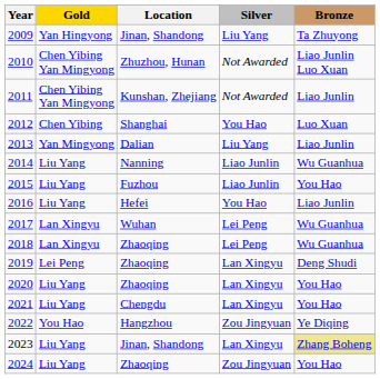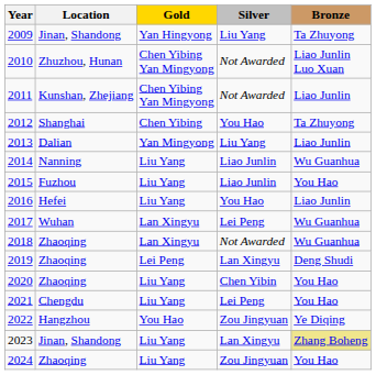 <table class="wikitable">
 <tr>
 <th>Year</th>
+<th>Location</th>
 <td align=center bgcolor="gold"><strong>Gold</strong></td>
-<th>Location</th>
 <td align=center bgcolor="silver"><strong>Silver</strong></td>
 <td align=center bgcolor="cc9966"><strong>Bronze</strong></td>
 </tr>
 <tr>
 <td><a href='#'>2009</a></td>
+<td><a href='#'>Jinan</a>, <a href='#'>Shandong</a></td>
 <td><a href='#'>Yan Hingyong</a></td>
-<td><a href='#'>Jinan</a>, <a href='#'>Shandong</a></td>
 <td><a href='#'>Liu Yang</a></td>
 <td><a href='#'>Ta Zhuyong</a></td>
 </tr>
 <tr>
 <td><a href='#'>2010</a></td>
+<td><a href='#'>Zhuzhou</a>, <a href='#'>Hunan</a></td>
 <td><a href='#'>Chen Yibing</a><br><a href='#'>Yan Mingyong</a></td>
-<td><a href='#'>Zhuzhou</a>, <a href='#'>Hunan</a></td>
 <td><em>Not Awarded</em></td>
 <td><a href='#'>Liao Junlin</a><br><a href='#'>Luo Xuan</a></td>
 </tr>
 <tr>
 <td><a href='#'>2011</a></td>
+<td><a href='#'>Kunshan</a>, <a href='#'>Zhejiang</a></td>
 <td><a href='#'>Chen Yibing</a><br><a href='#'>Yan Mingyong</a></td>
-<td><a href='#'>Kunshan</a>, <a href='#'>Zhejiang</a></td>
 <td><em>Not Awarded</em></td>
 <td><a href='#'>Liao Junlin</a></td>
 </tr>
 <tr>
 <td><a href='#'>2012</a></td>
+<td><a href='#'>Shanghai</a></td>
 <td><a href='#'>Chen Yibing</a></td>
-<td><a href='#'>Shanghai</a></td>
 <td><a href='#'>You Hao</a></td>
-<td><a href='#'>Luo Xuan</a></td>
+<td><a href='#'>Ta Zhuyong</a></td>
 </tr>
 <tr>
 <td><a href='#'>2013</a></td>
+<td><a href='#'>Dalian</a></td>
 <td><a href='#'>Yan Mingyong</a></td>
-<td><a href='#'>Dalian</a></td>
 <td><a href='#'>Liu Yang</a></td>
 <td><a href='#'>Liao Junlin</a></td>
 </tr>
 <tr>
 <td><a href='#'>2014</a></td>
+<td><a href='#'>Nanning</a></td>
 <td><a href='#'>Liu Yang</a></td>
-<td><a href='#'>Nanning</a></td>
 <td><a href='#'>Liao Junlin</a></td>
 <td><a href='#'>Wu Guanhua</a></td>
 </tr>
 <tr>
 <td><a href='#'>2015</a></td>
+<td><a href='#'>Fuzhou</a></td>
 <td><a href='#'>Liu Yang</a></td>
-<td><a href='#'>Fuzhou</a></td>
 <td><a href='#'>Liao Junlin</a></td>
 <td><a href='#'>You Hao</a></td>
 </tr>
 <tr>
 <td><a href='#'>2016</a></td>
+<td><a href='#'>Hefei</a></td>
 <td><a href='#'>Liu Yang</a></td>
-<td><a href='#'>Hefei</a></td>
 <td><a href='#'>You Hao</a></td>
 <td><a href='#'>Liao Junlin</a></td>
 </tr>
 <tr>
 <td><a href='#'>2017</a></td>
+<td><a href='#'>Wuhan</a></td>
 <td><a href='#'>Lan Xingyu</a></td>
-<td><a href='#'>Wuhan</a></td>
 <td><a href='#'>Lei Peng</a></td>
 <td><a href='#'>Wu Guanhua</a></td>
 </tr>
 <tr>
 <td><a href='#'>2018</a></td>
+<td><a href='#'>Zhaoqing</a></td>
 <td><a href='#'>Lan Xingyu</a></td>
-<td><a href='#'>Zhaoqing</a></td>
-<td><a href='#'>Lei Peng</a></td>
+<td><em>Not Awarded</em></td>
 <td><a href='#'>Wu Guanhua</a></td>
 </tr>
 <tr>
 <td><a href='#'>2019</a></td>
+<td><a href='#'>Zhaoqing</a></td>
 <td><a href='#'>Lei Peng</a></td>
-<td><a href='#'>Zhaoqing</a></td>
 <td><a href='#'>Lan Xingyu</a></td>
 <td><a href='#'>Deng Shudi</a></td>
 </tr>
 <tr>
 <td><a href='#'>2020</a></td>
+<td><a href='#'>Zhaoqing</a></td>
 <td><a href='#'>Liu Yang</a></td>
-<td><a href='#'>Zhaoqing</a></td>
-<td><a href='#'>Lan Xingyu</a></td>
+<td><a href='#'>Chen Yibin</a></td>
 <td><a href='#'>You Hao</a></td>
 </tr>
 <tr>
 <td><a href='#'>2021</a></td>
+<td><a href='#'>Chengdu</a></td>
 <td><a href='#'>Liu Yang</a></td>
-<td><a href='#'>Chengdu</a></td>
-<td><a href='#'>Lan Xingyu</a></td>
+<td><a href='#'>Lei Peng</a></td>
 <td><a href='#'>You Hao</a></td>
 </tr>
 <tr>
 <td><a href='#'>2022</a></td>
+<td><a href='#'>Hangzhou</a></td>
 <td><a href='#'>You Hao</a></td>
-<td><a href='#'>Hangzhou</a></td>
 <td><a href='#'>Zou Jingyuan</a></td>
 <td><a href='#'>Ye Diqing</a></td>
 </tr>
 <tr>
 <td>2023</td>
+<td><a href='#'>Jinan</a>, <a href='#'>Shandong</a></td>
 <td><a href='#'>Liu Yang</a></td>
-<td><a href='#'>Jinan</a>, <a href='#'>Shandong</a></td>
 <td><a href='#'>Lan Xingyu</a></td>
 <td style="background: khaki;"><a href='#'>Zhang Boheng</a></td>
 </tr>
 <tr>
 <td><a href='#'>2024</a></td>
+<td><a href='#'>Zhaoqing</a></td>
 <td><a href='#'>Liu Yang</a></td>
-<td><a href='#'>Zhaoqing</a></td>
 <td><a href='#'>Zou Jingyuan</a></td>
 <td><a href='#'>You Hao</a></td>
 </tr>
 </table>
